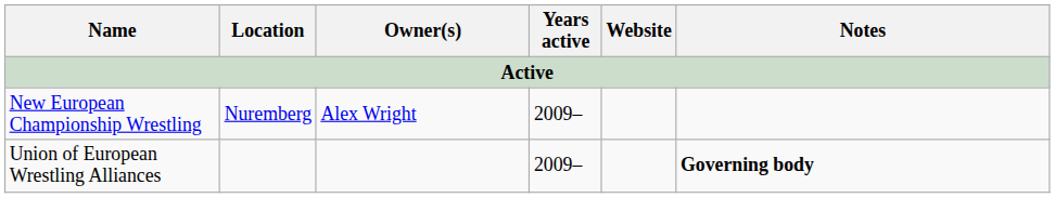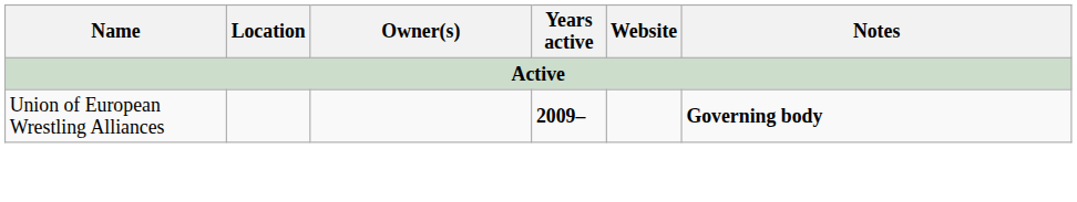 <table class="wikitable sortable" style="text-align: left;">
 <tr>
 <th width="21%">Name</th>
 <th width="7%">Location</th>
 <th width="21%">Owner(s)</th>
 <th width="7%">Years active</th>
 <th width="7%">Website</th>
 <th width="55%">Notes</th>
 </tr>
 <tr>
 <td colspan=6 style="background: #ccddcc;" align=center><strong>Active</strong></td>
 </tr>
 <tr>
-<td><a href='#'>New European Championship Wrestling</a></td>
-<td><a href='#'>Nuremberg</a></td>
-<td><a href='#'>Alex Wright</a></td>
-<td>2009–</td>
-<td></td>
-<td></td>
-</tr>
-<tr>
 <td>Union of European Wrestling Alliances</td>
 <td></td>
 <td></td>
-<td>2009–</td>
+<td><strong>2009–</strong></td>
 <td></td>
 <td><strong>Governing body</strong></td>
 </tr>
 </table>
